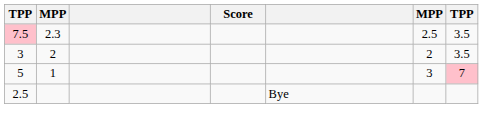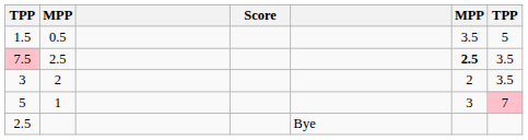 <table class="wikitable" style="text-align: center;" |>
 <tr>
 <th width="35">TPP</th>
 <th width="35">MPP</th>
 <th width="250"></th>
 <th width="75">Score</th>
 <th width="250"></th>
 <th width="35">MPP</th>
 <th width="35">TPP</th>
 </tr>
 <tr>
+<td>1.5</td>
+<td>0.5</td>
+<td style="text-align:left;"><strong></strong></td>
+<td></td>
+<td style="text-align:left;"></td>
+<td>3.5</td>
+<td>5</td>
+</tr>
+<tr>
 <td bgcolor=pink>7.5</td>
-<td>2.3</td>
+<td>2.5</td>
 <td style="text-align:left;"></td>
 <td></td>
 <td style="text-align:left;"></td>
-<td>2.5</td>
+<td><strong>2.5</strong></td>
 <td>3.5</td>
 </tr>
 <tr>
 <td>3</td>
 <td>2</td>
 <td style="text-align:left;"></td>
 <td></td>
 <td style="text-align:left;"></td>
 <td>2</td>
 <td>3.5</td>
 </tr>
 <tr>
 <td>5</td>
 <td>1</td>
 <td style="text-align:left;"><strong></strong></td>
 <td></td>
 <td style="text-align:left;"></td>
 <td>3</td>
 <td bgcolor=pink>7</td>
 </tr>
 <tr>
 <td>2.5</td>
 <td></td>
 <td style="text-align:left;"><strong></strong></td>
 <td></td>
 <td style="text-align:left;">Bye</td>
 <td></td>
 <td></td>
 </tr>
 </table>
